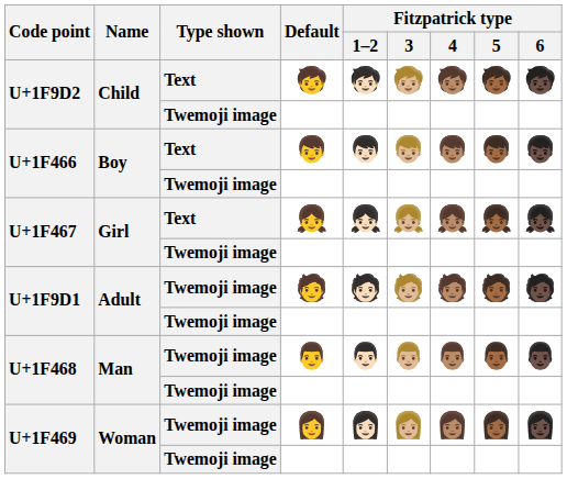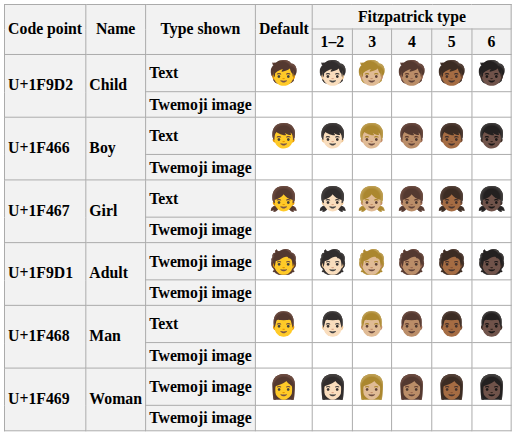 <table class="wikitable nounderlines" style="border-collapse:collapse;background:#FFFFFF;font-size:150%;text-align:center">
 <tr style="background:#F8F8F8;font-size:67%">
 <th scope="col" rowspan="2" style="text-align:left">Code point</th>
 <th scope="col" rowspan="2">Name</th>
 <th scope="col" rowspan="2">Type shown</th>
 <th scope="col" rowspan="2">Default</th>
 <th scope="col" colspan="5">Fitzpatrick type</th>
 </tr>
 <tr>
 <th style="font-size:67%">1–2</th>
 <th style="font-size:67%">3</th>
 <th style="font-size:67%">4</th>
 <th style="font-size:67%">5</th>
 <th style="font-size:67%">6</th>
 </tr>
 <tr>
 <th rowspan="2" scope="row" style="font-size:67%;text-align:left">U+1F9D2</th>
 <th rowspan="2"style="font-size:67%;text-align:left">Child</th>
 <th scope="row" style="font-size:67%;text-align:left">Text</th>
 <td>🧒</td>
 <td>🧒🏻</td>
 <td>🧒🏼</td>
 <td>🧒🏽</td>
 <td>🧒🏾</td>
 <td>🧒🏿</td>
 </tr>
 <tr>
 <th scope="row" style="font-size:67%;text-align:left">Twemoji image</th>
 <td></td>
 <td></td>
 <td></td>
 <td></td>
 <td></td>
 <td></td>
 </tr>
 <tr>
 <th rowspan="2" scope="row" style="font-size:67%;text-align:left">U+1F466</th>
 <th rowspan="2"style="font-size:67%;text-align:left">Boy</th>
 <th scope="row" style="font-size:67%;text-align:left">Text</th>
 <td>👦</td>
 <td>👦🏻</td>
 <td>👦🏼</td>
 <td>👦🏽</td>
 <td>👦🏾</td>
 <td>👦🏿</td>
 </tr>
 <tr>
 <th scope="row" style="font-size:67%;text-align:left">Twemoji image</th>
 <td></td>
 <td></td>
 <td></td>
 <td></td>
 <td></td>
 <td></td>
 </tr>
 <tr>
 <th rowspan="2" scope="row" style="font-size:67%;text-align:left">U+1F467</th>
 <th rowspan="2"style="font-size:67%;text-align:left">Girl</th>
 <th scope="row" style="font-size:67%;text-align:left">Text</th>
 <td>👧</td>
 <td>👧🏻</td>
 <td>👧🏼</td>
 <td>👧🏽</td>
 <td>👧🏾</td>
 <td>👧🏿</td>
 </tr>
 <tr>
 <th scope="row" style="font-size:67%;text-align:left">Twemoji image</th>
 <td></td>
 <td></td>
 <td></td>
 <td></td>
 <td></td>
 <td></td>
 </tr>
 <tr>
 <th rowspan="2" scope="row" style="font-size:67%;text-align:left">U+1F9D1</th>
 <th rowspan="2"style="font-size:67%;text-align:left">Adult</th>
 <th scope="row" style="font-size:67%;text-align:left">Twemoji image</th>
 <td>🧑</td>
 <td>🧑🏻</td>
 <td>🧑🏼</td>
 <td>🧑🏽</td>
 <td>🧑🏾</td>
 <td>🧑🏿</td>
 </tr>
 <tr>
 <th scope="row" style="font-size:67%;text-align:left">Twemoji image</th>
 <td></td>
 <td></td>
 <td></td>
 <td></td>
 <td></td>
 <td></td>
 </tr>
 <tr>
 <th rowspan="2" scope="row" style="font-size:67%;text-align:left">U+1F468</th>
 <th rowspan="2"style="font-size:67%;text-align:left">Man</th>
-<th scope="row" style="font-size:67%;text-align:left">Twemoji image</th>
+<th scope="row" style="font-size:67%;text-align:left">Text</th>
 <td>👨</td>
 <td>👨🏻</td>
 <td>👨🏼</td>
 <td>👨🏽</td>
 <td>👨🏾</td>
 <td>👨🏿</td>
 </tr>
 <tr>
 <th scope="row" style="font-size:67%;text-align:left">Twemoji image</th>
 <td></td>
 <td></td>
 <td></td>
 <td></td>
 <td></td>
 <td></td>
 </tr>
 <tr>
 <th rowspan="2" scope="row" style="font-size:67%;text-align:left">U+1F469</th>
 <th rowspan="2"style="font-size:67%;text-align:left">Woman</th>
 <th scope="row" style="font-size:67%;text-align:left">Twemoji image</th>
 <td>👩</td>
 <td>👩🏻</td>
 <td>👩🏼</td>
 <td>👩🏽</td>
 <td>👩🏾</td>
 <td>👩🏿</td>
 </tr>
 <tr>
 <th scope="row" style="font-size:67%;text-align:left">Twemoji image</th>
 <td></td>
 <td></td>
 <td></td>
 <td></td>
 <td></td>
 <td></td>
 </tr>
 </table>
